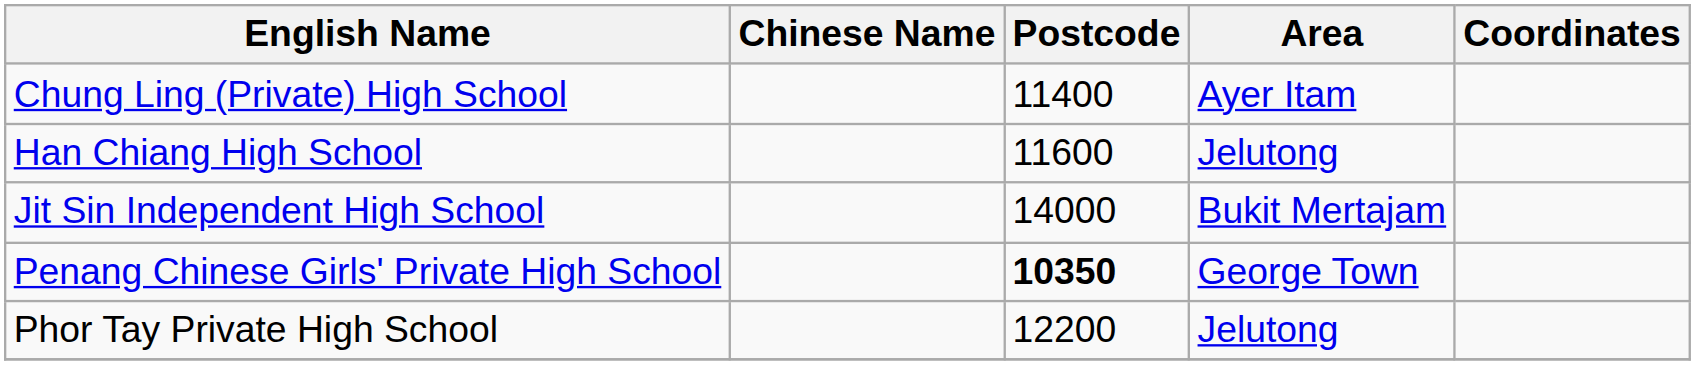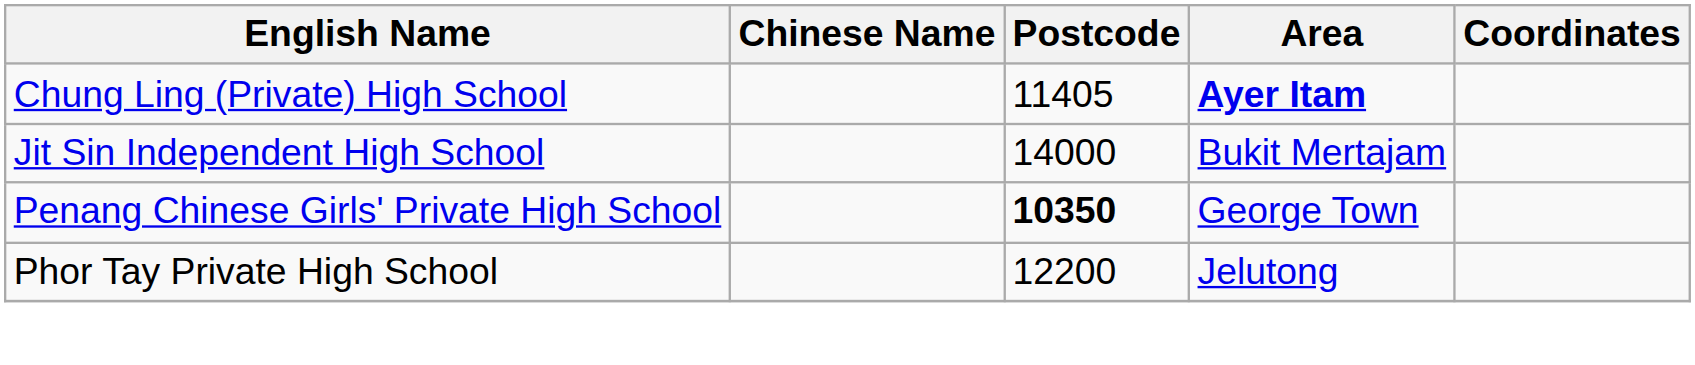 <table class="wikitable sortable">
 <tr>
 <th>English Name</th>
 <th>Chinese Name</th>
 <th>Postcode</th>
 <th>Area</th>
 <th>Coordinates</th>
 </tr>
 <tr>
 <td><a href='#'>Chung Ling (Private) High School</a></td>
 <td></td>
-<td>11400</td>
-<td><a href='#'>Ayer Itam</a></td>
-<td></td>
-</tr>
-<tr>
-<td><a href='#'>Han Chiang High School</a></td>
-<td></td>
-<td>11600</td>
-<td><a href='#'>Jelutong</a></td>
+<td>11405</td>
+<td><strong><a href='#'>Ayer Itam</a></strong></td>
 <td></td>
 </tr>
 <tr>
 <td><a href='#'>Jit Sin Independent High School</a></td>
 <td></td>
 <td>14000</td>
 <td><a href='#'>Bukit Mertajam</a></td>
 <td></td>
 </tr>
 <tr>
 <td><a href='#'>Penang Chinese Girls' Private High School</a></td>
 <td></td>
 <td><strong>10350</strong></td>
 <td><a href='#'>George Town</a></td>
 <td></td>
 </tr>
 <tr>
 <td>Phor Tay Private High School</td>
 <td></td>
 <td>12200</td>
 <td><a href='#'>Jelutong</a></td>
 <td></td>
 </tr>
 <tr>
 </tr>
 </table>
